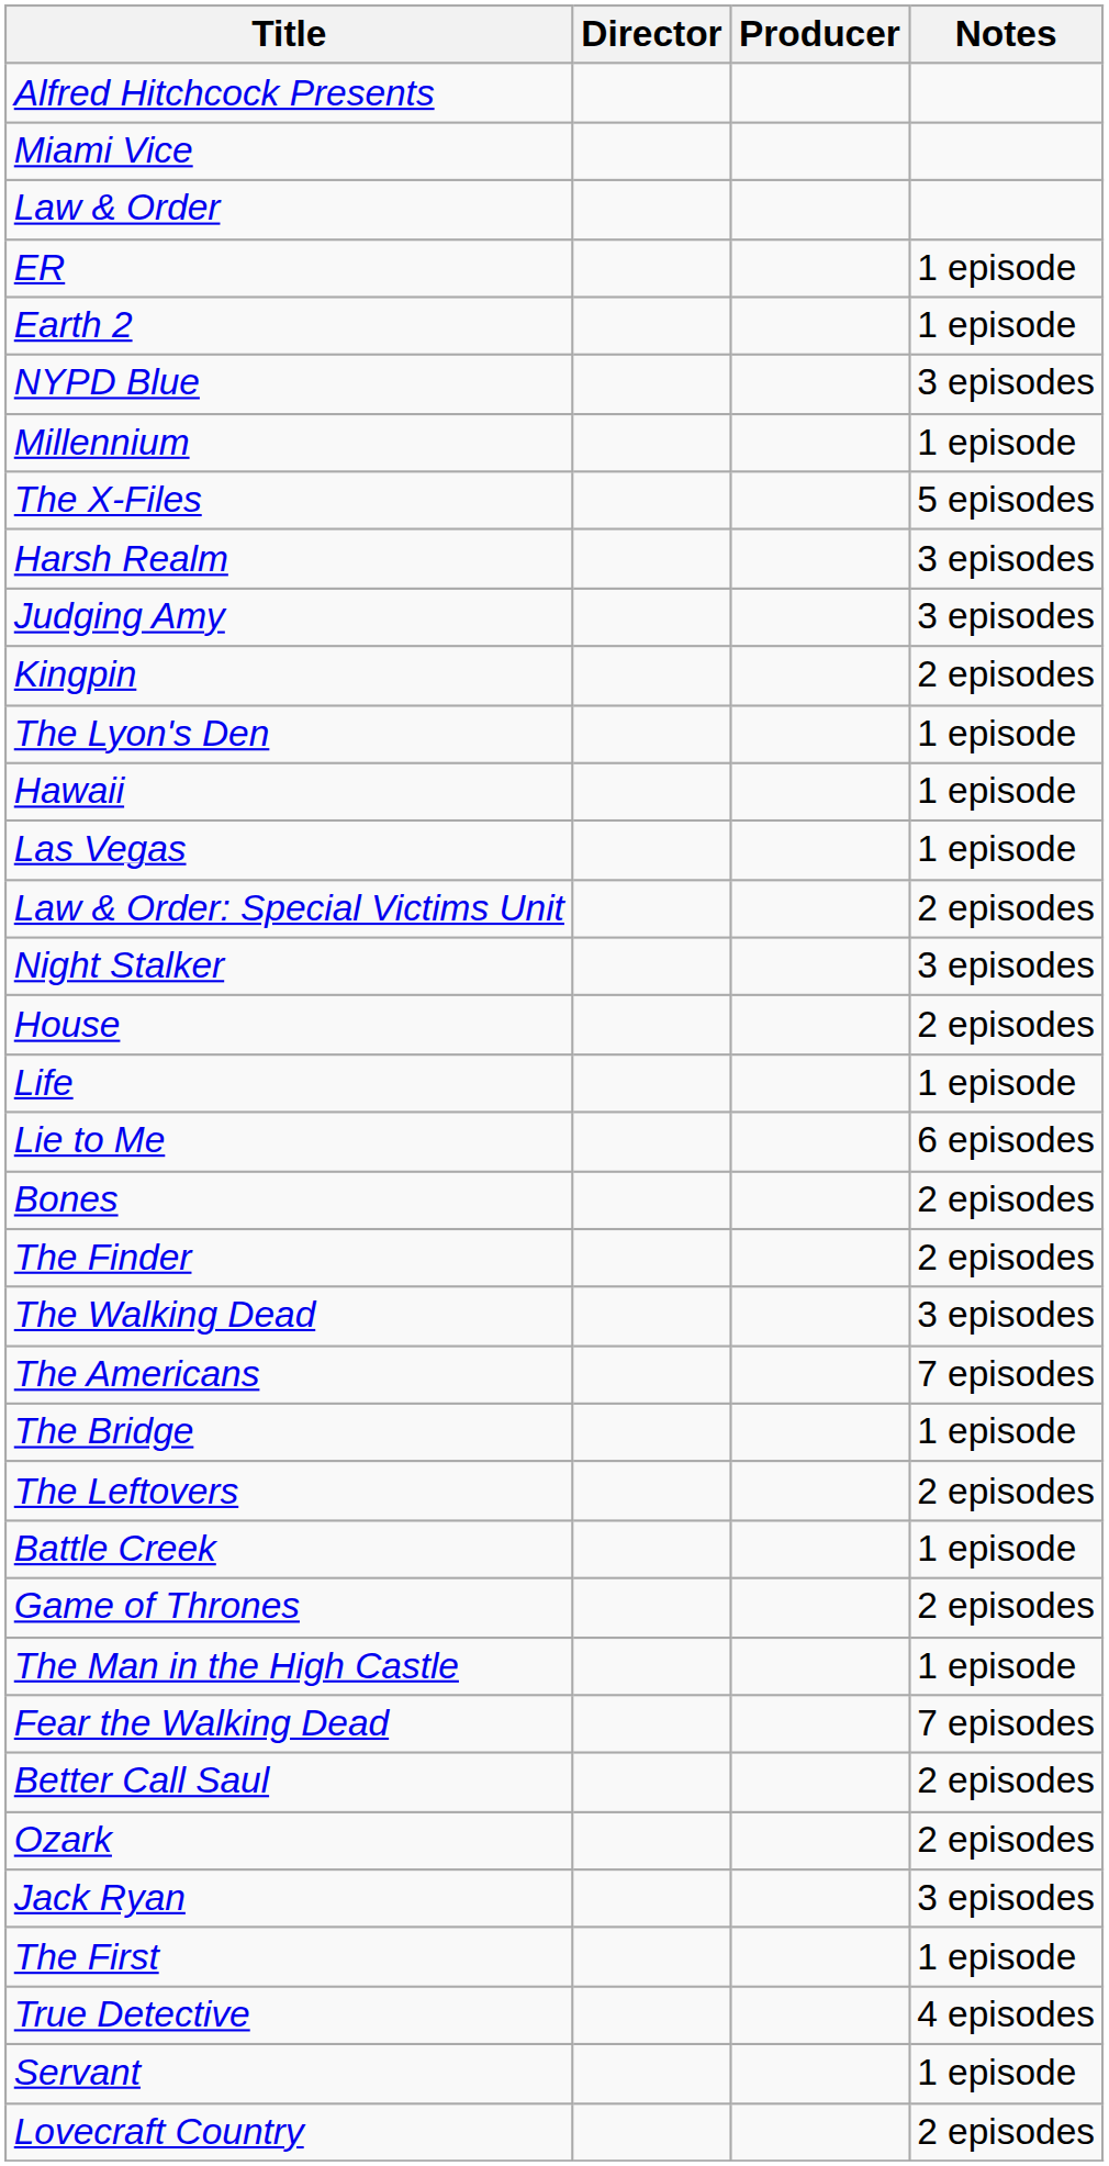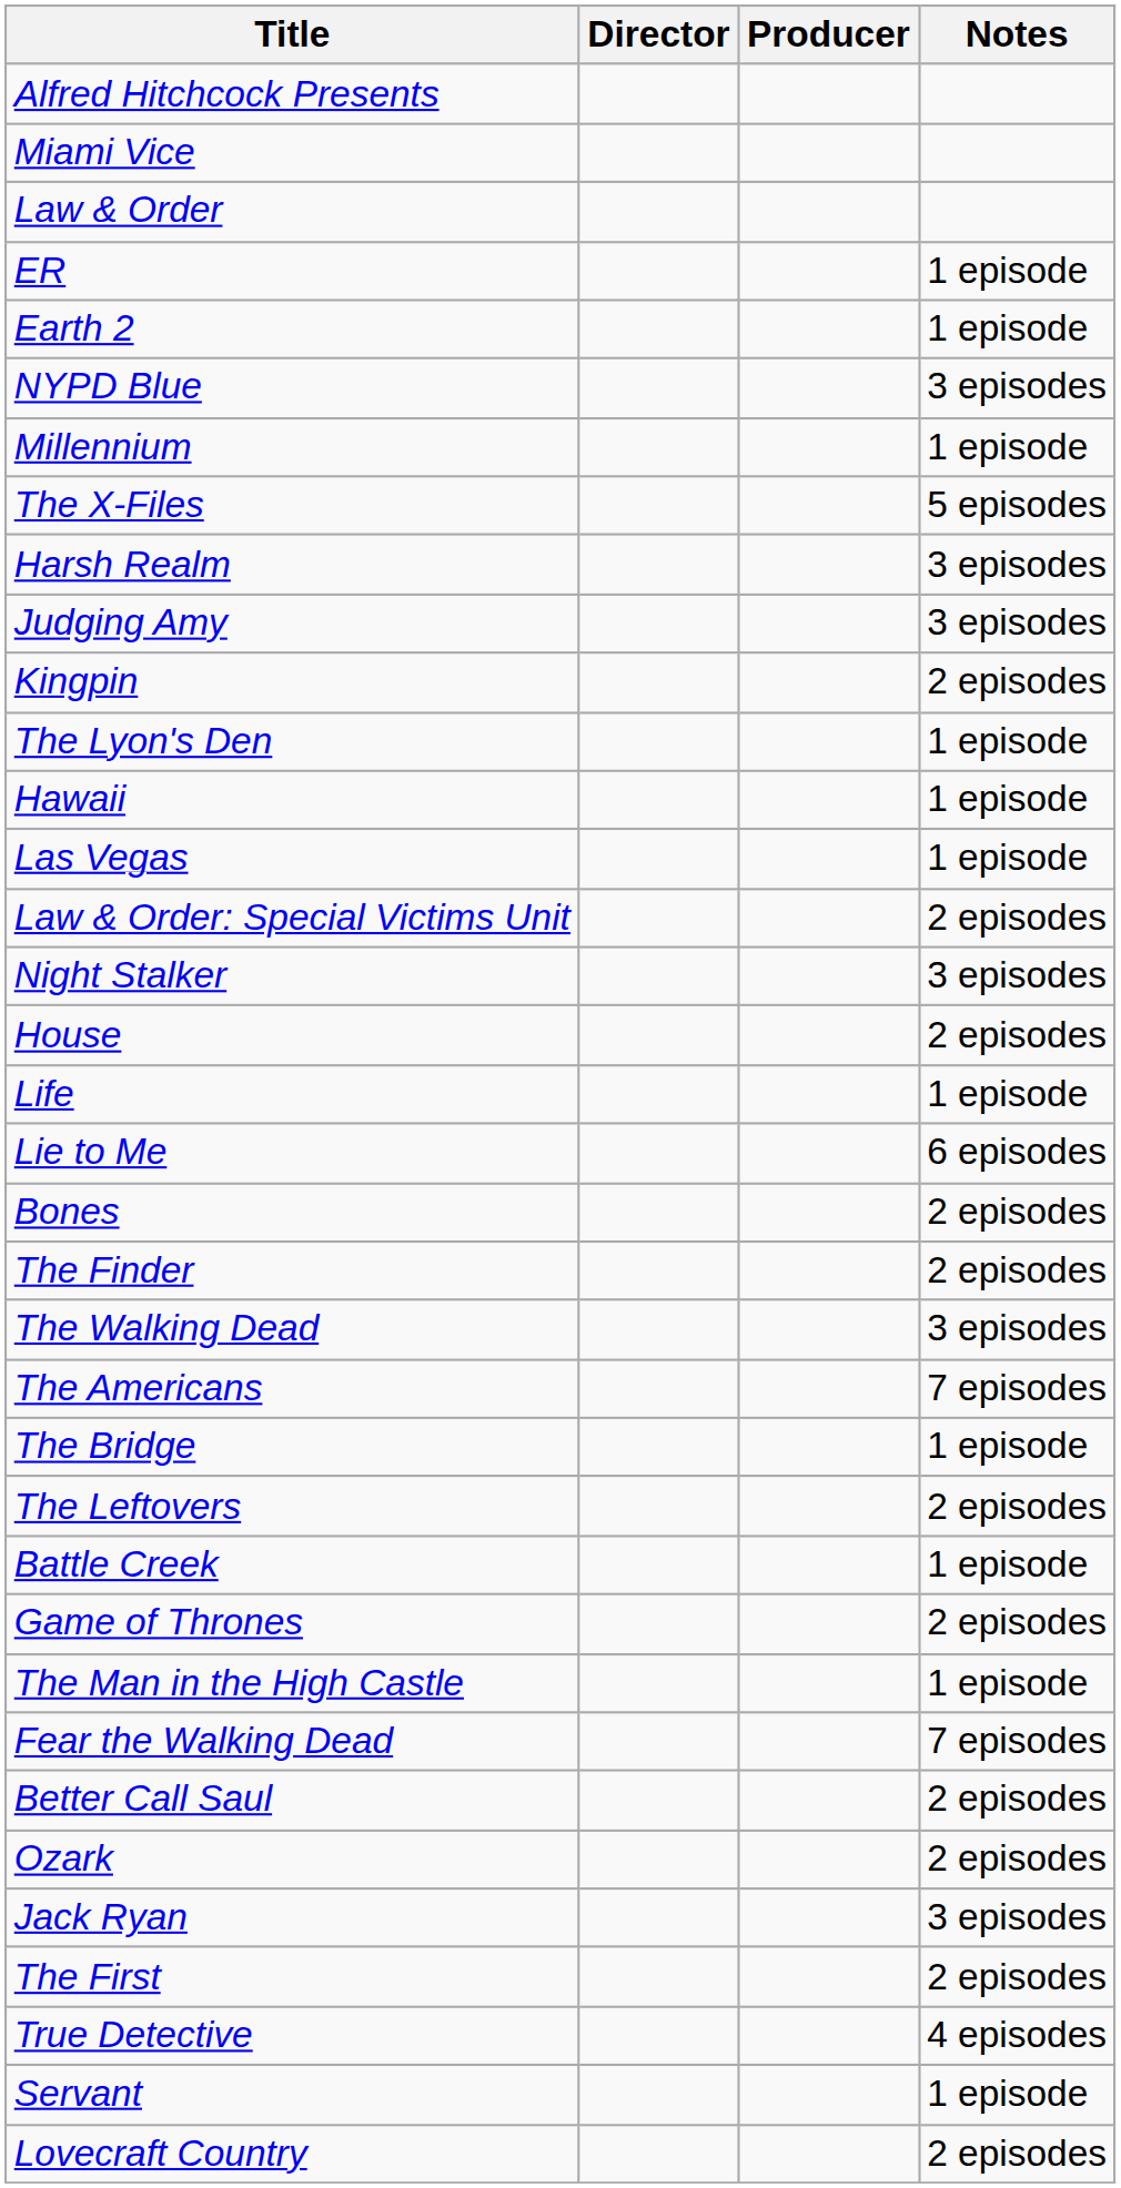 <table class="wikitable plainrowheaders">
 <tr>
 <th>Title</th>
 <th>Director</th>
 <th>Producer</th>
 <th>Notes</th>
 </tr>
 <tr>
 <td><em><a href='#'>Alfred Hitchcock Presents</a></em></td>
 <td></td>
 <td></td>
 <td></td>
 </tr>
 <tr>
 <td><em><a href='#'>Miami Vice</a></em></td>
 <td></td>
 <td></td>
 <td></td>
 </tr>
 <tr>
 <td><em><a href='#'>Law & Order</a></em></td>
 <td></td>
 <td></td>
 <td></td>
 </tr>
 <tr>
 <td><em><a href='#'>ER</a></em></td>
 <td></td>
 <td></td>
 <td>1 episode</td>
 </tr>
 <tr>
 <td><em><a href='#'>Earth 2</a></em></td>
 <td></td>
 <td></td>
 <td>1 episode</td>
 </tr>
 <tr>
 <td><em><a href='#'>NYPD Blue</a></em></td>
 <td></td>
 <td></td>
 <td>3 episodes</td>
 </tr>
 <tr>
 <td><em><a href='#'>Millennium</a></em></td>
 <td></td>
 <td></td>
 <td>1 episode</td>
 </tr>
 <tr>
 <td><em><a href='#'>The X-Files</a></em></td>
 <td></td>
 <td></td>
 <td>5 episodes</td>
 </tr>
 <tr>
 <td><em><a href='#'>Harsh Realm</a></em></td>
 <td></td>
 <td></td>
 <td>3 episodes</td>
 </tr>
 <tr>
 <td><em><a href='#'>Judging Amy</a></em></td>
 <td></td>
 <td></td>
 <td>3 episodes</td>
 </tr>
 <tr>
 <td><em><a href='#'>Kingpin</a></em></td>
 <td></td>
 <td></td>
 <td>2 episodes</td>
 </tr>
 <tr>
 <td><em><a href='#'>The Lyon's Den</a></em></td>
 <td></td>
 <td></td>
 <td>1 episode</td>
 </tr>
 <tr>
 <td><em><a href='#'>Hawaii</a></em></td>
 <td></td>
 <td></td>
 <td>1 episode</td>
 </tr>
 <tr>
 <td><em><a href='#'>Las Vegas</a></em></td>
 <td></td>
 <td></td>
 <td>1 episode</td>
 </tr>
 <tr>
 <td><em><a href='#'>Law & Order: Special Victims Unit</a></em></td>
 <td></td>
 <td></td>
 <td>2 episodes</td>
 </tr>
 <tr>
 <td><em><a href='#'>Night Stalker</a></em></td>
 <td></td>
 <td></td>
 <td>3 episodes</td>
 </tr>
 <tr>
 <td><em><a href='#'>House</a></em></td>
 <td></td>
 <td></td>
 <td>2 episodes</td>
 </tr>
 <tr>
 <td><em><a href='#'>Life</a></em></td>
 <td></td>
 <td></td>
 <td>1 episode</td>
 </tr>
 <tr>
 <td><em><a href='#'>Lie to Me</a></em></td>
 <td></td>
 <td></td>
 <td>6 episodes</td>
 </tr>
 <tr>
 <td><em><a href='#'>Bones</a></em></td>
 <td></td>
 <td></td>
 <td>2 episodes</td>
 </tr>
 <tr>
 <td><em><a href='#'>The Finder</a></em></td>
 <td></td>
 <td></td>
 <td>2 episodes</td>
 </tr>
 <tr>
 <td><em><a href='#'>The Walking Dead</a></em></td>
 <td></td>
 <td></td>
 <td>3 episodes</td>
 </tr>
 <tr>
 <td><em><a href='#'>The Americans</a></em></td>
 <td></td>
 <td></td>
 <td>7 episodes</td>
 </tr>
 <tr>
 <td><em><a href='#'>The Bridge</a></em></td>
 <td></td>
 <td></td>
 <td>1 episode</td>
 </tr>
 <tr>
 <td><em><a href='#'>The Leftovers</a></em></td>
 <td></td>
 <td></td>
 <td>2 episodes</td>
 </tr>
 <tr>
 <td><em><a href='#'>Battle Creek</a></em></td>
 <td></td>
 <td></td>
 <td>1 episode</td>
 </tr>
 <tr>
 <td><em><a href='#'>Game of Thrones</a></em></td>
 <td></td>
 <td></td>
 <td>2 episodes</td>
 </tr>
 <tr>
 <td><em><a href='#'>The Man in the High Castle</a></em></td>
 <td></td>
 <td></td>
 <td>1 episode</td>
 </tr>
 <tr>
 <td><em><a href='#'>Fear the Walking Dead</a></em></td>
 <td></td>
 <td></td>
 <td>7 episodes</td>
 </tr>
 <tr>
 <td><em><a href='#'>Better Call Saul</a></em></td>
 <td></td>
 <td></td>
 <td>2 episodes</td>
 </tr>
 <tr>
 <td><em><a href='#'>Ozark</a></em></td>
 <td></td>
 <td></td>
 <td>2 episodes</td>
 </tr>
 <tr>
 <td><em><a href='#'>Jack Ryan</a></em></td>
 <td></td>
 <td></td>
 <td>3 episodes</td>
 </tr>
 <tr>
 <td><em><a href='#'>The First</a></em></td>
 <td></td>
 <td></td>
-<td>1 episode</td>
+<td>2 episodes</td>
 </tr>
 <tr>
 <td><em><a href='#'>True Detective</a></em></td>
 <td></td>
 <td></td>
 <td>4 episodes</td>
 </tr>
 <tr>
 <td><em><a href='#'>Servant</a></em></td>
 <td></td>
 <td></td>
 <td>1 episode</td>
 </tr>
 <tr>
 <td><em><a href='#'>Lovecraft Country</a></em></td>
 <td></td>
 <td></td>
 <td>2 episodes</td>
 </tr>
 <tr>
 </tr>
 </table>
